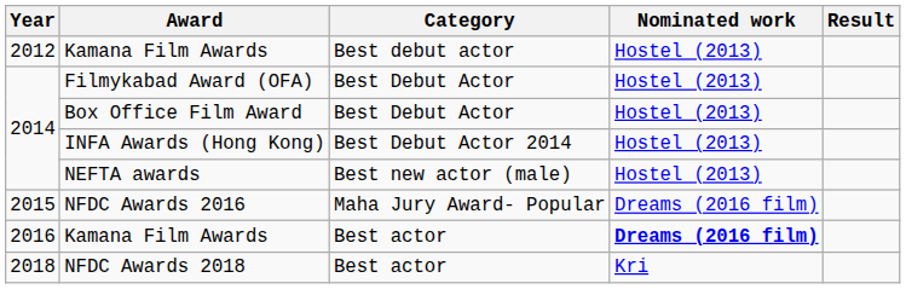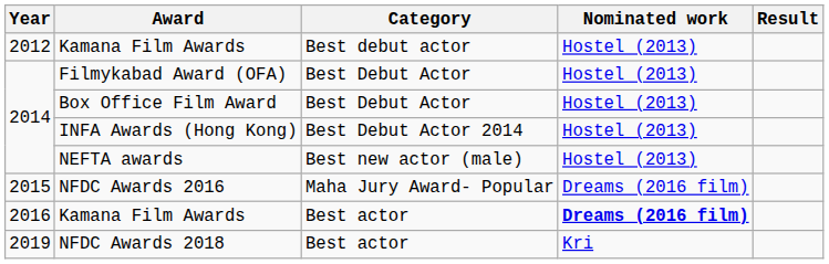 <table class="wikitable">
 <tr>
 <th>Year</th>
 <th>Award</th>
 <th>Category</th>
 <th>Nominated work</th>
 <th>Result</th>
 </tr>
 <tr>
 <td>2012</td>
 <td>Kamana Film Awards</td>
 <td>Best debut actor</td>
 <td><a href='#'>Hostel (2013)</a></td>
 <td></td>
 </tr>
 <tr>
 <td rowspan="4" style="text-align:center;">2014</td>
 <td>Filmykabad Award (OFA)</td>
 <td>Best Debut Actor</td>
 <td><a href='#'>Hostel (2013)</a></td>
 <td></td>
 </tr>
 <tr>
 <td>Box Office Film Award</td>
 <td>Best Debut Actor</td>
 <td><a href='#'>Hostel (2013)</a></td>
 <td></td>
 </tr>
 <tr>
 <td>INFA Awards (Hong Kong)</td>
 <td>Best Debut Actor 2014</td>
 <td><a href='#'>Hostel (2013)</a></td>
 <td></td>
 </tr>
 <tr>
 <td>NEFTA awards</td>
 <td>Best new actor (male)</td>
 <td><a href='#'>Hostel (2013)</a></td>
 <td></td>
 </tr>
 <tr>
 <td>2015</td>
 <td>NFDC Awards 2016</td>
 <td>Maha Jury Award- Popular</td>
 <td><a href='#'>Dreams (2016 film)</a></td>
 <td></td>
 </tr>
 <tr>
 <td>2016</td>
 <td>Kamana Film Awards</td>
 <td>Best actor</td>
 <td><strong><a href='#'>Dreams (2016 film)</a></strong></td>
 <td></td>
 </tr>
 <tr>
-<td>2018</td>
+<td>2019</td>
 <td>NFDC Awards 2018</td>
 <td>Best actor</td>
 <td><a href='#'>Kri</a></td>
 <td></td>
 </tr>
 </table>
